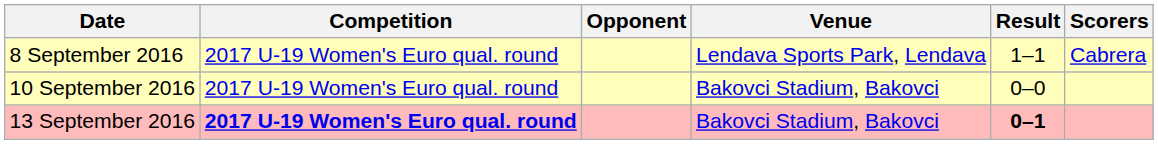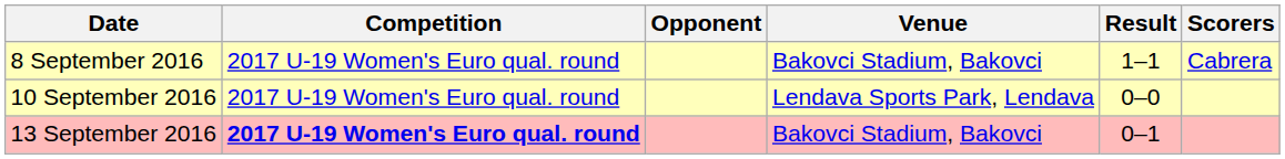 <table class="wikitable">
 <tr>
 <th>Date</th>
 <th>Competition</th>
 <th>Opponent</th>
 <th>Venue</th>
 <th>Result</th>
 <th>Scorers</th>
 </tr>
 <tr bgcolor="#FFFFBB">
 <td>8 September 2016</td>
 <td><a href='#'>2017 U-19 Women's Euro qual. round</a></td>
 <td></td>
-<td><a href='#'>Lendava Sports Park</a>, <a href='#'>Lendava</a></td>
+<td><a href='#'>Bakovci Stadium</a>, <a href='#'>Bakovci</a></td>
 <td align=center>1–1</td>
 <td><a href='#'>Cabrera</a></td>
 </tr>
 <tr bgcolor="#FFFFBB">
 <td>10 September 2016</td>
 <td><a href='#'>2017 U-19 Women's Euro qual. round</a></td>
 <td></td>
-<td><a href='#'>Bakovci Stadium</a>, <a href='#'>Bakovci</a></td>
+<td><a href='#'>Lendava Sports Park</a>, <a href='#'>Lendava</a></td>
 <td align=center>0–0</td>
 <td></td>
 </tr>
 <tr bgcolor="#FFBBBB">
 <td>13 September 2016</td>
 <td><strong><a href='#'>2017 U-19 Women's Euro qual. round</a></strong></td>
 <td></td>
 <td><a href='#'>Bakovci Stadium</a>, <a href='#'>Bakovci</a></td>
-<td align=center><strong>0–1</strong></td>
+<td align=center>0–1</td>
 <td></td>
 </tr>
 </table>
